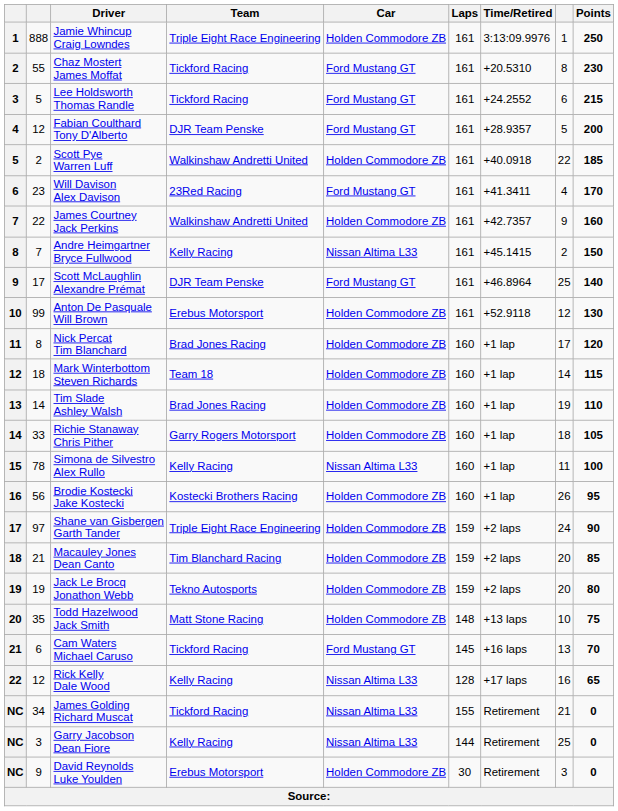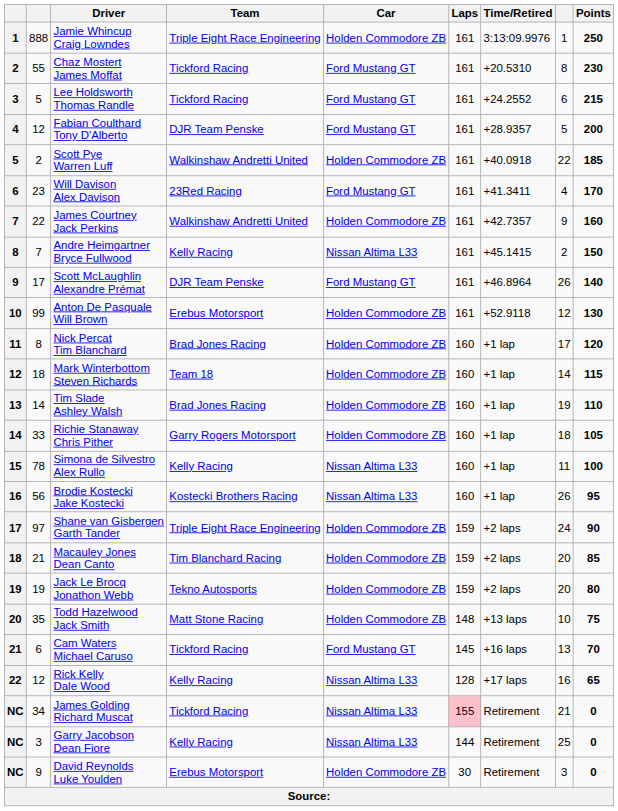 <table class="wikitable" style="font-size: 85%">
 <tr>
 <th></th>
 <th></th>
 <th>Driver</th>
 <th>Team</th>
 <th>Car</th>
 <th>Laps</th>
 <th>Time/Retired</th>
 <th></th>
 <th>Points</th>
 </tr>
 <tr>
 <th>1</th>
 <td align="center">888</td>
 <td> <a href='#'>Jamie Whincup</a><br> <a href='#'>Craig Lowndes</a></td>
 <td><a href='#'>Triple Eight Race Engineering</a></td>
 <td><a href='#'>Holden Commodore ZB</a></td>
 <td align="center">161</td>
 <td>3:13:09.9976</td>
 <td align="center">1</td>
 <td align="center"><strong>250</strong></td>
 </tr>
 <tr>
 <th>2</th>
 <td align="center">55</td>
 <td> <a href='#'>Chaz Mostert</a><br> <a href='#'>James Moffat</a></td>
 <td><a href='#'>Tickford Racing</a></td>
 <td><a href='#'>Ford Mustang GT</a></td>
 <td align="center">161</td>
 <td>+20.5310</td>
 <td align="center">8</td>
 <td align="center"><strong>230</strong></td>
 </tr>
 <tr>
 <th>3</th>
 <td align="center">5</td>
 <td> <a href='#'>Lee Holdsworth</a><br> <a href='#'>Thomas Randle</a></td>
 <td><a href='#'>Tickford Racing</a></td>
 <td><a href='#'>Ford Mustang GT</a></td>
 <td align="center">161</td>
 <td>+24.2552</td>
 <td align="center">6</td>
 <td align="center"><strong>215</strong></td>
 </tr>
 <tr>
 <th>4</th>
 <td align="center">12</td>
 <td> <a href='#'>Fabian Coulthard</a><br> <a href='#'>Tony D'Alberto</a></td>
 <td><a href='#'>DJR Team Penske</a></td>
 <td><a href='#'>Ford Mustang GT</a></td>
 <td align="center">161</td>
 <td>+28.9357</td>
 <td align="center">5</td>
 <td align="center"><strong>200</strong></td>
 </tr>
 <tr>
 <th>5</th>
 <td align="center">2</td>
 <td> <a href='#'>Scott Pye</a><br> <a href='#'>Warren Luff</a></td>
 <td><a href='#'>Walkinshaw Andretti United</a></td>
 <td><a href='#'>Holden Commodore ZB</a></td>
 <td align="center">161</td>
 <td>+40.0918</td>
 <td align="center">22</td>
 <td align="center"><strong>185</strong></td>
 </tr>
 <tr>
 <th>6</th>
 <td align="center">23</td>
 <td> <a href='#'>Will Davison</a><br> <a href='#'>Alex Davison</a></td>
 <td><a href='#'>23Red Racing</a></td>
 <td><a href='#'>Ford Mustang GT</a></td>
 <td align="center">161</td>
 <td>+41.3411</td>
 <td align="center">4</td>
 <td align="center"><strong>170</strong></td>
 </tr>
 <tr>
 <th>7</th>
 <td align="center">22</td>
 <td> <a href='#'>James Courtney</a><br> <a href='#'>Jack Perkins</a></td>
 <td><a href='#'>Walkinshaw Andretti United</a></td>
 <td><a href='#'>Holden Commodore ZB</a></td>
 <td align="center">161</td>
 <td>+42.7357</td>
 <td align="center">9</td>
 <td align="center"><strong>160</strong></td>
 </tr>
 <tr>
 <th>8</th>
 <td align="center">7</td>
 <td> <a href='#'>Andre Heimgartner</a><br> <a href='#'>Bryce Fullwood</a></td>
 <td><a href='#'>Kelly Racing</a></td>
 <td><a href='#'>Nissan Altima L33</a></td>
 <td align="center">161</td>
 <td>+45.1415</td>
 <td align="center">2</td>
 <td align="center"><strong>150</strong></td>
 </tr>
 <tr>
 <th>9</th>
 <td align="center">17</td>
 <td> <a href='#'>Scott McLaughlin</a><br> <a href='#'>Alexandre Prémat</a></td>
 <td><a href='#'>DJR Team Penske</a></td>
 <td><a href='#'>Ford Mustang GT</a></td>
 <td align="center">161</td>
 <td>+46.8964</td>
-<td align="center">25</td>
+<td align="center">26</td>
 <td align="center"><strong>140</strong></td>
 </tr>
 <tr>
 <th>10</th>
 <td align="center">99</td>
 <td> <a href='#'>Anton De Pasquale</a><br> <a href='#'>Will Brown</a></td>
 <td><a href='#'>Erebus Motorsport</a></td>
 <td><a href='#'>Holden Commodore ZB</a></td>
 <td align="center">161</td>
 <td>+52.9118</td>
 <td align="center">12</td>
 <td align="center"><strong>130</strong></td>
 </tr>
 <tr>
 <th>11</th>
 <td align="center">8</td>
 <td> <a href='#'>Nick Percat</a><br> <a href='#'>Tim Blanchard</a></td>
 <td><a href='#'>Brad Jones Racing</a></td>
 <td><a href='#'>Holden Commodore ZB</a></td>
 <td align="center">160</td>
 <td>+1 lap</td>
 <td align="center">17</td>
 <td align="center"><strong>120</strong></td>
 </tr>
 <tr>
 <th>12</th>
 <td align="center">18</td>
 <td> <a href='#'>Mark Winterbottom</a><br> <a href='#'>Steven Richards</a></td>
 <td><a href='#'>Team 18</a></td>
 <td><a href='#'>Holden Commodore ZB</a></td>
 <td align="center">160</td>
 <td>+1 lap</td>
 <td align="center">14</td>
 <td align="center"><strong>115</strong></td>
 </tr>
 <tr>
 <th>13</th>
 <td align="center">14</td>
 <td> <a href='#'>Tim Slade</a><br> <a href='#'>Ashley Walsh</a></td>
 <td><a href='#'>Brad Jones Racing</a></td>
 <td><a href='#'>Holden Commodore ZB</a></td>
 <td align="center">160</td>
 <td>+1 lap</td>
 <td align="center">19</td>
 <td align="center"><strong>110</strong></td>
 </tr>
 <tr>
 <th>14</th>
 <td align="center">33</td>
 <td> <a href='#'>Richie Stanaway</a><br> <a href='#'>Chris Pither</a></td>
 <td><a href='#'>Garry Rogers Motorsport</a></td>
 <td><a href='#'>Holden Commodore ZB</a></td>
 <td align="center">160</td>
 <td>+1 lap</td>
 <td align="center">18</td>
 <td align="center"><strong>105</strong></td>
 </tr>
 <tr>
 <th>15</th>
 <td align="center">78</td>
 <td> <a href='#'>Simona de Silvestro</a><br> <a href='#'>Alex Rullo</a></td>
 <td><a href='#'>Kelly Racing</a></td>
 <td><a href='#'>Nissan Altima L33</a></td>
 <td align="center">160</td>
 <td>+1 lap</td>
 <td align="center">11</td>
 <td align="center"><strong>100</strong></td>
 </tr>
 <tr>
 <th>16</th>
 <td align="center">56</td>
 <td> <a href='#'>Brodie Kostecki</a><br> <a href='#'>Jake Kostecki</a></td>
 <td><a href='#'>Kostecki Brothers Racing</a></td>
-<td><a href='#'>Holden Commodore ZB</a></td>
+<td><a href='#'>Nissan Altima L33</a></td>
 <td align="center">160</td>
 <td>+1 lap</td>
 <td align="center">26</td>
 <td align="center"><strong>95</strong></td>
 </tr>
 <tr>
 <th>17</th>
 <td align="center">97</td>
 <td> <a href='#'>Shane van Gisbergen</a><br> <a href='#'>Garth Tander</a></td>
 <td><a href='#'>Triple Eight Race Engineering</a></td>
 <td><a href='#'>Holden Commodore ZB</a></td>
 <td align="center">159</td>
 <td>+2 laps</td>
 <td align="center">24</td>
 <td align="center"><strong>90</strong></td>
 </tr>
 <tr>
 <th>18</th>
 <td align="center">21</td>
 <td> <a href='#'>Macauley Jones</a><br> <a href='#'>Dean Canto</a></td>
 <td><a href='#'>Tim Blanchard Racing</a></td>
 <td><a href='#'>Holden Commodore ZB</a></td>
 <td align="center">159</td>
 <td>+2 laps</td>
 <td align="center">20</td>
 <td align="center"><strong>85</strong></td>
 </tr>
 <tr>
 <th>19</th>
 <td align="center">19</td>
 <td> <a href='#'>Jack Le Brocq</a><br> <a href='#'>Jonathon Webb</a></td>
 <td><a href='#'>Tekno Autosports</a></td>
 <td><a href='#'>Holden Commodore ZB</a></td>
 <td align="center">159</td>
 <td>+2 laps</td>
 <td align="center">20</td>
 <td align="center"><strong>80</strong></td>
 </tr>
 <tr>
 <th>20</th>
 <td align="center">35</td>
 <td> <a href='#'>Todd Hazelwood</a><br> <a href='#'>Jack Smith</a></td>
 <td><a href='#'>Matt Stone Racing</a></td>
 <td><a href='#'>Holden Commodore ZB</a></td>
 <td align="center">148</td>
 <td>+13 laps</td>
 <td align="center">10</td>
 <td align="center"><strong>75</strong></td>
 </tr>
 <tr>
 <th>21</th>
 <td align="center">6</td>
 <td> <a href='#'>Cam Waters</a><br> <a href='#'>Michael Caruso</a></td>
 <td><a href='#'>Tickford Racing</a></td>
 <td><a href='#'>Ford Mustang GT</a></td>
 <td align="center">145</td>
 <td>+16 laps</td>
 <td align="center">13</td>
 <td align="center"><strong>70</strong></td>
 </tr>
 <tr>
 <th>22</th>
 <td align="center">12</td>
 <td> <a href='#'>Rick Kelly</a><br> <a href='#'>Dale Wood</a></td>
 <td><a href='#'>Kelly Racing</a></td>
 <td><a href='#'>Nissan Altima L33</a></td>
 <td align="center">128</td>
 <td>+17 laps</td>
 <td align="center">16</td>
 <td align="center"><strong>65</strong></td>
 </tr>
 <tr>
 <th>NC</th>
 <td align="center">34</td>
 <td> <a href='#'>James Golding</a><br> <a href='#'>Richard Muscat</a></td>
 <td><a href='#'>Tickford Racing</a></td>
 <td><a href='#'>Nissan Altima L33</a></td>
-<td align="center">155</td>
+<td align="center" style="background: pink;">155</td>
 <td>Retirement</td>
 <td align="center">21</td>
 <td align="center"><strong>0</strong></td>
 </tr>
 <tr>
 <th>NC</th>
 <td align="center">3</td>
 <td> <a href='#'>Garry Jacobson</a><br> <a href='#'>Dean Fiore</a></td>
 <td><a href='#'>Kelly Racing</a></td>
 <td><a href='#'>Nissan Altima L33</a></td>
 <td align="center">144</td>
 <td>Retirement</td>
 <td align="center">25</td>
 <td align="center"><strong>0</strong></td>
 </tr>
 <tr>
 <th>NC</th>
 <td align="center">9</td>
 <td> <a href='#'>David Reynolds</a><br> <a href='#'>Luke Youlden</a></td>
 <td><a href='#'>Erebus Motorsport</a></td>
 <td><a href='#'>Holden Commodore ZB</a></td>
 <td align="center">30</td>
 <td>Retirement</td>
 <td align="center">3</td>
 <td align="center"><strong>0</strong></td>
 </tr>
 <tr>
 <th colspan="9">Source:</th>
 </tr>
 </table>
